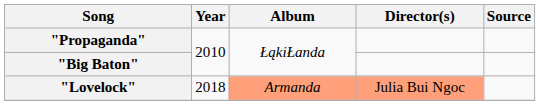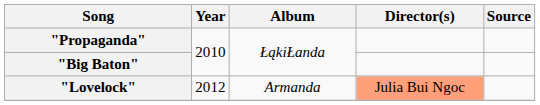 <table class="wikitable plainrowheaders" style="text-align:center;" border="1">
 <tr>
 <th scope="col" style="width:12em;">Song</th>
 <th scope="col">Year</th>
 <th scope="col" style="width:8em;">Album</th>
 <th scope="col" style="width:8em;">Director(s)</th>
 <th scope="col">Source</th>
 </tr>
 <tr>
 <th scope="row">"Propaganda"</th>
 <td rowspan="2">2010</td>
 <td rowspan="2"><em>ŁąkiŁanda</em></td>
 <td></td>
 <td></td>
 </tr>
 <tr>
 <th scope="row">"Big Baton"</th>
 <td></td>
 <td></td>
 </tr>
 <tr>
 <th scope="row">"Lovelock"</th>
-<td>2018</td>
-<td style="background: lightsalmon;"><em>Armanda</em></td>
+<td>2012</td>
+<td><em>Armanda</em></td>
 <td style="background: lightsalmon;">Julia Bui Ngoc</td>
 <td></td>
 </tr>
 <tr>
 </tr>
 </table>
